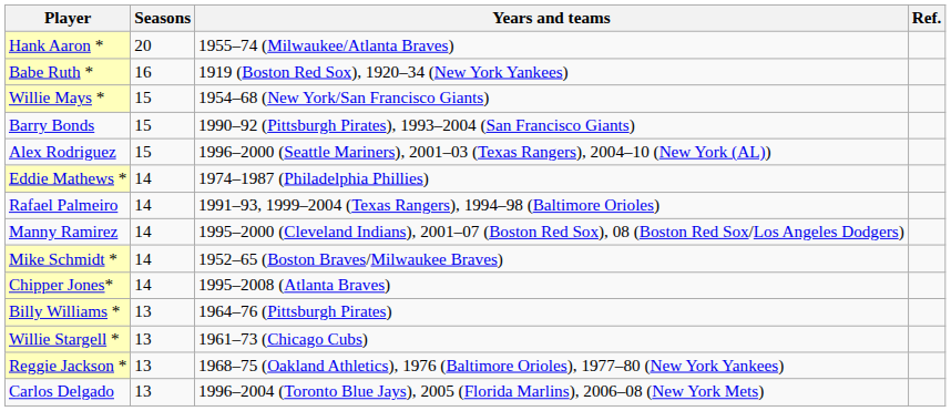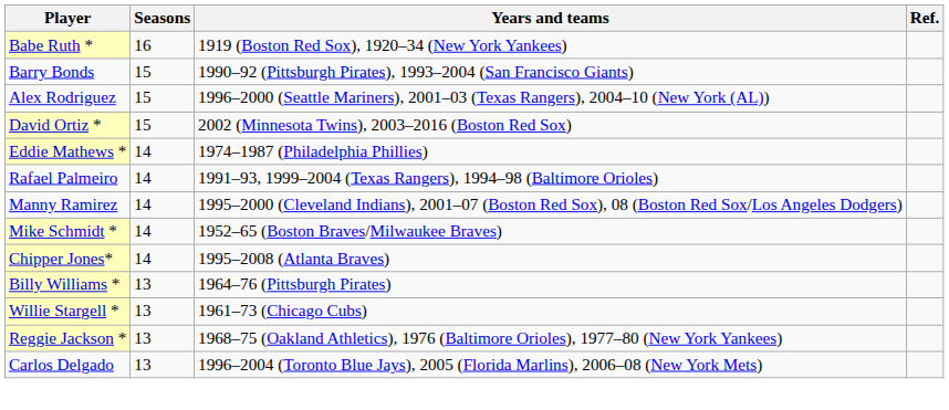 <table class="wikitable">
 <tr>
 <th>Player</th>
 <th>Seasons</th>
 <th>Years and teams</th>
 <th>Ref.</th>
 </tr>
 <tr>
-<td style="background-color:#ffffbb"><a href='#'>Hank Aaron</a> *</td>
-<td>20</td>
-<td>1955–74 (<a href='#'>Milwaukee/Atlanta Braves</a>)</td>
-<td></td>
-</tr>
-<tr>
 <td style="background-color:#ffffbb"><a href='#'>Babe Ruth</a> *</td>
 <td>16</td>
 <td>1919 (<a href='#'>Boston Red Sox</a>), 1920–34 (<a href='#'>New York Yankees</a>)</td>
-<td></td>
-</tr>
-<tr>
-<td style="background-color:#ffffbb"><a href='#'>Willie Mays</a> *</td>
-<td>15</td>
-<td>1954–68 (<a href='#'>New York/San Francisco Giants</a>)</td>
 <td></td>
 </tr>
 <tr>
 <td><a href='#'>Barry Bonds</a></td>
 <td>15</td>
 <td>1990–92 (<a href='#'>Pittsburgh Pirates</a>), 1993–2004 (<a href='#'>San Francisco Giants</a>)</td>
 <td></td>
 </tr>
 <tr>
 <td><a href='#'>Alex Rodriguez</a></td>
 <td>15</td>
 <td>1996–2000 (<a href='#'>Seattle Mariners</a>), 2001–03 (<a href='#'>Texas Rangers</a>), 2004–10 (<a href='#'>New York (AL)</a>)</td>
+<td></td>
+</tr>
+<tr>
+<td style="background-color:#ffffbb"><a href='#'>David Ortiz</a> *</td>
+<td>15</td>
+<td>2002 (<a href='#'>Minnesota Twins</a>), 2003–2016 (<a href='#'>Boston Red Sox</a>)</td>
 <td></td>
 </tr>
 <tr>
 <td style="background-color:#ffffbb"><a href='#'>Eddie Mathews</a> *</td>
 <td>14</td>
 <td>1974–1987 (<a href='#'>Philadelphia Phillies</a>)</td>
 <td></td>
 </tr>
 <tr>
 <td><a href='#'>Rafael Palmeiro</a></td>
 <td>14</td>
 <td>1991–93, 1999–2004 (<a href='#'>Texas Rangers</a>), 1994–98 (<a href='#'>Baltimore Orioles</a>)</td>
 <td></td>
 </tr>
 <tr>
 <td><a href='#'>Manny Ramirez</a></td>
 <td>14</td>
 <td>1995–2000 (<a href='#'>Cleveland Indians</a>), 2001–07 (<a href='#'>Boston Red Sox</a>), 08 (<a href='#'>Boston Red Sox</a>/<a href='#'>Los Angeles Dodgers</a>)</td>
 <td></td>
 </tr>
 <tr>
 <td style="background-color:#ffffbb"><a href='#'>Mike Schmidt</a> *</td>
 <td>14</td>
 <td>1952–65 (<a href='#'>Boston Braves</a>/<a href='#'>Milwaukee Braves</a>)</td>
 <td></td>
 </tr>
 <tr>
 <td style="background-color:#ffffbb"><a href='#'>Chipper Jones</a>*</td>
 <td>14</td>
 <td>1995–2008 (<a href='#'>Atlanta Braves</a>)</td>
 <td></td>
 </tr>
 <tr>
 <td style="background-color:#ffffbb"><a href='#'>Billy Williams</a> *</td>
 <td>13</td>
 <td>1964–76 (<a href='#'>Pittsburgh Pirates</a>)</td>
 <td></td>
 </tr>
 <tr>
 <td style="background-color:#ffffbb"><a href='#'>Willie Stargell</a> *</td>
 <td>13</td>
 <td>1961–73 (<a href='#'>Chicago Cubs</a>)</td>
 <td></td>
 </tr>
 <tr>
 <td style="background-color:#ffffbb"><a href='#'>Reggie Jackson</a> *</td>
 <td>13</td>
 <td>1968–75 (<a href='#'>Oakland Athletics</a>), 1976 (<a href='#'>Baltimore Orioles</a>), 1977–80 (<a href='#'>New York Yankees</a>)</td>
 <td></td>
 </tr>
 <tr>
 <td><a href='#'>Carlos Delgado</a></td>
 <td>13</td>
 <td>1996–2004 (<a href='#'>Toronto Blue Jays</a>), 2005 (<a href='#'>Florida Marlins</a>), 2006–08 (<a href='#'>New York Mets</a>)</td>
 </tr>
 </table>
